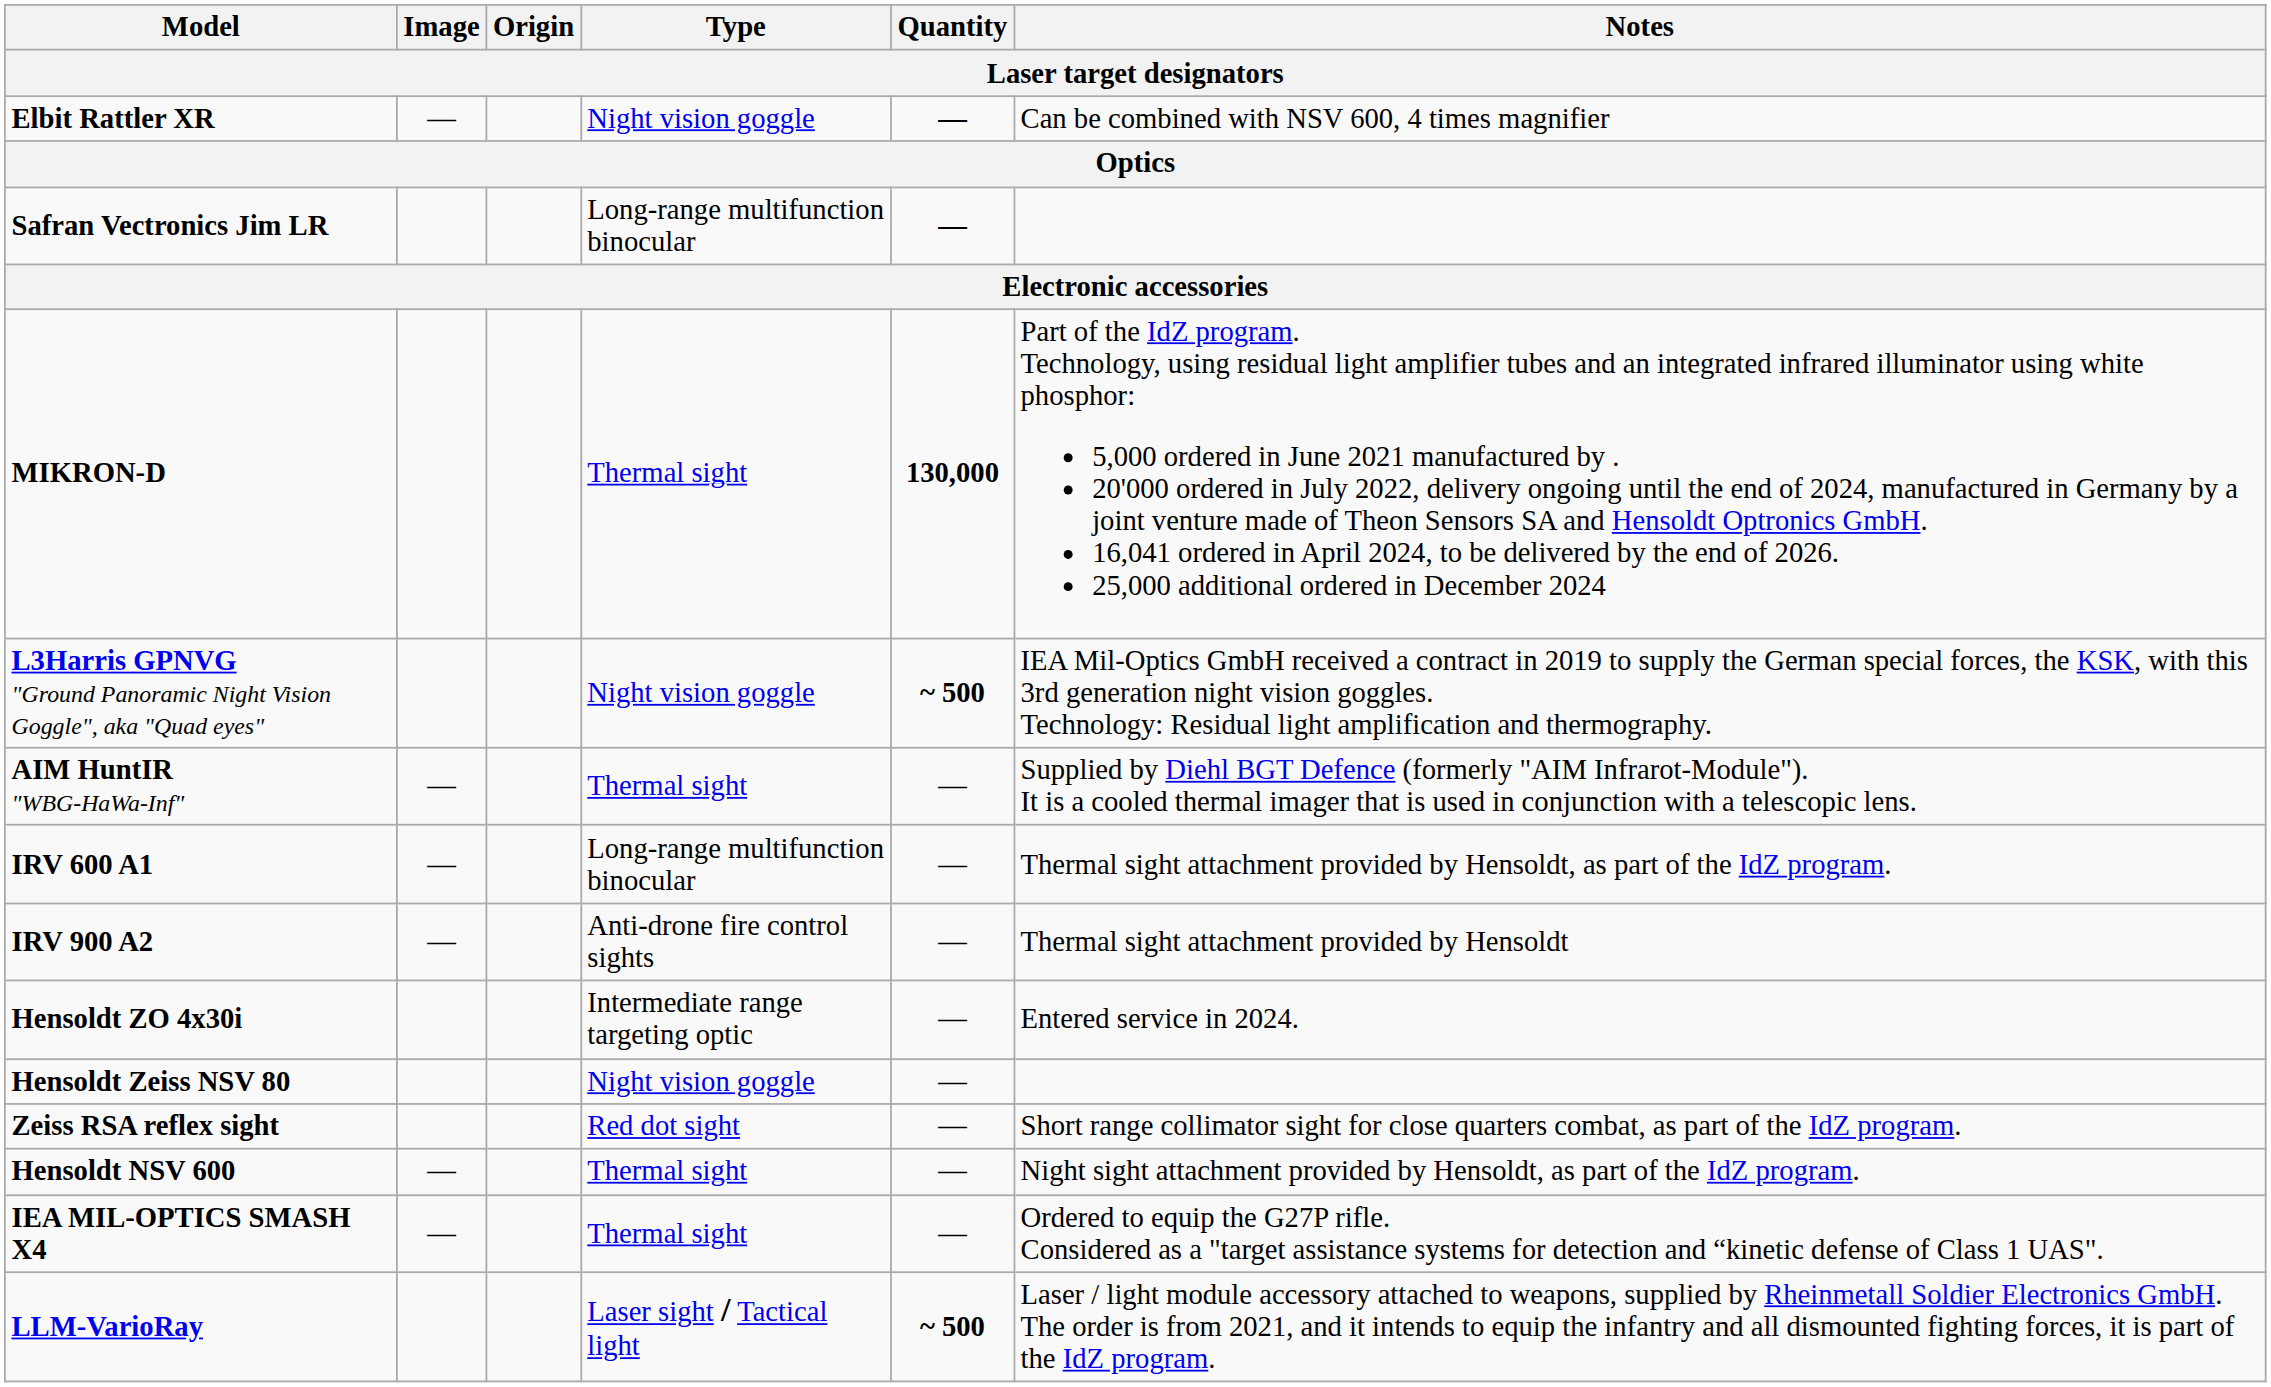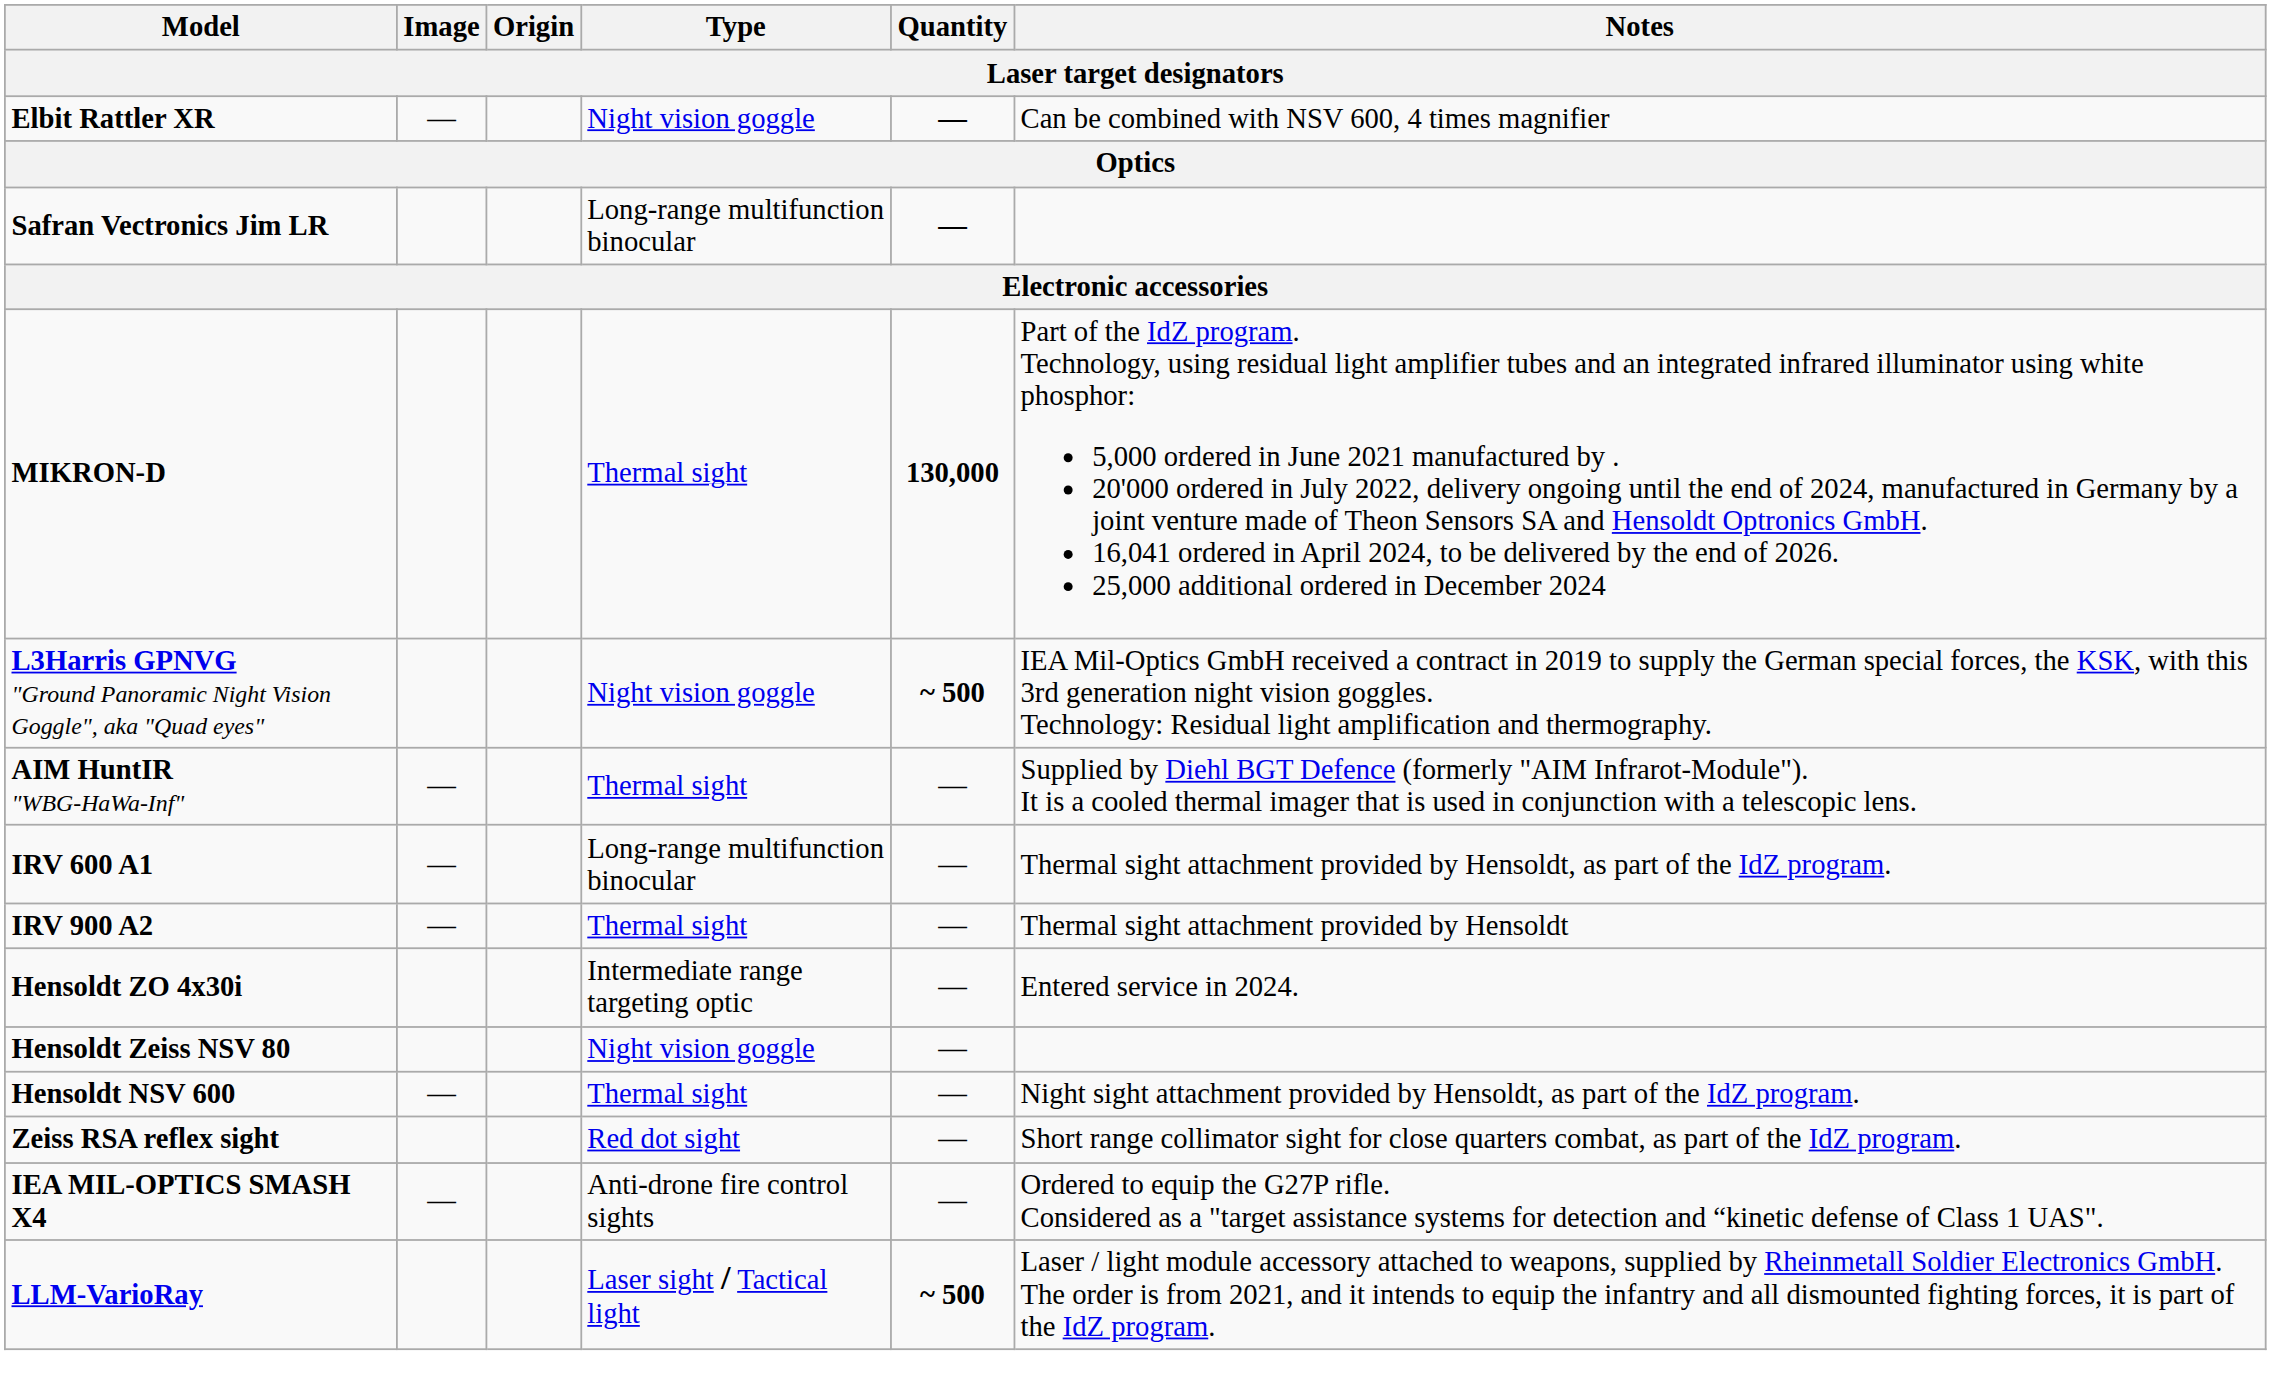 <table class="wikitable" style="width:100%;">
 <tr>
 <th>Model</th>
 <th>Image</th>
 <th>Origin</th>
 <th>Type</th>
 <th>Quantity</th>
 <th>Notes</th>
 </tr>
 <tr>
 <th colspan="6">Laser target designators</th>
 </tr>
 <tr>
 <td><strong>Elbit Rattler XR</strong></td>
 <td style="text-align: center;">—</td>
 <td><small></small></td>
 <td><a href='#'>Night vision goggle</a></td>
 <td style="text-align: center;"><strong>—</strong></td>
 <td>Can be combined with NSV 600, 4 times magnifier</td>
 </tr>
 <tr>
 <th colspan="6">Optics</th>
 </tr>
 <tr>
 <td><strong>Safran Vectronics Jim LR</strong></td>
 <td style="text-align: center;"></td>
 <td><small></small></td>
 <td>Long-range multifunction binocular</td>
 <td style="text-align: center;"><strong>—</strong></td>
 <td></td>
 </tr>
 <tr>
 <th colspan="6">Electronic accessories</th>
 </tr>
 <tr>
 <td><strong>MIKRON-D</strong></td>
 <td style="text-align: center;"></td>
 <td><small><br></small></td>
 <td><a href='#'>Thermal sight</a></td>
 <td style="text-align: center;"><strong>130,000</strong></td>
 <td>Part of the <a href='#'>IdZ program</a>.<br>Technology, using residual light amplifier tubes and an integrated infrared illuminator using white phosphor:<ul><li>5,000 ordered in June 2021 manufactured by .</li><li>20'000 ordered in July 2022, delivery ongoing until the end of 2024, manufactured in Germany by a joint venture made of Theon Sensors SA and <a href='#'>Hensoldt Optronics GmbH</a>.</li><li>16,041 ordered in April 2024, to be delivered by the end of 2026.</li><li>25,000 additional ordered in December 2024</li></ul></td>
 </tr>
 <tr>
 <td><strong><a href='#'>L3Harris GPNVG</a></strong><br><small><em>"Ground Panoramic Night Vision Goggle", aka "Quad eyes"</em></small></td>
 <td></td>
 <td><small></small></td>
 <td><a href='#'>Night vision goggle</a></td>
 <td style="text-align: center;"><strong>~ 500</strong></td>
 <td>IEA Mil-Optics GmbH received a contract in 2019 to supply the German special forces, the <a href='#'>KSK</a>, with this 3rd generation night vision goggles.<br>Technology: Residual light amplification and thermography.</td>
 </tr>
 <tr>
 <td><strong>AIM HuntIR</strong><br><small><em>"WBG-HaWa-Inf"</em></small></td>
 <td style="text-align: center;">—</td>
 <td><small></small></td>
 <td><a href='#'>Thermal sight</a></td>
 <td style="text-align: center;">—</td>
 <td>Supplied by <a href='#'>Diehl BGT Defence</a> (formerly "AIM Infrarot-Module").<br>It is a cooled thermal imager that is used in conjunction with a telescopic lens.</td>
 </tr>
 <tr>
 <td><strong>IRV 600 A1</strong></td>
 <td style="text-align: center;">—</td>
 <td><small></small></td>
 <td>Long-range multifunction binocular</td>
 <td style="text-align: center;">—</td>
 <td>Thermal sight attachment provided by Hensoldt, as part of the <a href='#'>IdZ program</a>.</td>
 </tr>
 <tr>
 <td><strong>IRV 900 A2</strong></td>
 <td style="text-align: center;">—</td>
 <td><small></small></td>
-<td>Anti-drone fire control sights</td>
+<td><a href='#'>Thermal sight</a></td>
 <td style="text-align: center;">—</td>
 <td>Thermal sight attachment provided by Hensoldt</td>
 </tr>
 <tr>
 <td><strong>Hensoldt ZO 4x30i</strong></td>
 <td></td>
 <td><small></small></td>
 <td>Intermediate range targeting optic</td>
 <td style="text-align: center;">—</td>
 <td>Entered service in 2024.</td>
 </tr>
 <tr>
 <td><strong>Hensoldt Zeiss NSV 80</strong></td>
 <td></td>
 <td><small></small></td>
 <td><a href='#'>Night vision goggle</a></td>
 <td style="text-align: center;">—</td>
 <td></td>
 </tr>
 <tr>
+<td><strong>Hensoldt NSV 600</strong></td>
+<td style="text-align: center;">—</td>
+<td><small></small></td>
+<td><a href='#'>Thermal sight</a></td>
+<td style="text-align: center;">—</td>
+<td>Night sight attachment provided by Hensoldt, as part of the <a href='#'>IdZ program</a>.</td>
+</tr>
+<tr>
 <td><strong>Zeiss RSA reflex sight</strong></td>
 <td style="text-align: center;"></td>
 <td><small></small></td>
 <td><a href='#'>Red dot sight</a></td>
 <td style="text-align: center;">—</td>
 <td>Short range collimator sight for close quarters combat, as part of the <a href='#'>IdZ program</a>.</td>
 </tr>
 <tr>
-<td><strong>Hensoldt NSV 600</strong></td>
-<td style="text-align: center;">—</td>
-<td><small></small></td>
-<td><a href='#'>Thermal sight</a></td>
-<td style="text-align: center;">—</td>
-<td>Night sight attachment provided by Hensoldt, as part of the <a href='#'>IdZ program</a>.</td>
-</tr>
-<tr>
 <td><strong>IEA MIL-OPTICS SMASH X4</strong></td>
 <td style="text-align: center;">—</td>
 <td><small> <br></small></td>
-<td><a href='#'>Thermal sight</a></td>
+<td>Anti-drone fire control sights</td>
 <td style="text-align: center;">—</td>
 <td>Ordered to equip the G27P rifle.<br>Considered as a "target assistance systems for detection and “kinetic defense of Class 1 UAS".</td>
 </tr>
 <tr>
 <td><a href='#'><strong>LLM-VarioRay</strong></a></td>
 <td></td>
 <td><small></small></td>
 <td><a href='#'>Laser sight</a> <strong><big>/</big></strong> <a href='#'>Tactical light</a></td>
 <td style="text-align: center;"><strong>~ 500</strong></td>
 <td>Laser / light module accessory attached to weapons, supplied by <a href='#'>Rheinmetall Soldier Electronics GmbH</a>.<br>The order is from 2021, and it intends to equip the infantry and all dismounted fighting forces, it is part of the <a href='#'>IdZ program</a>.</td>
 </tr>
 </table>
